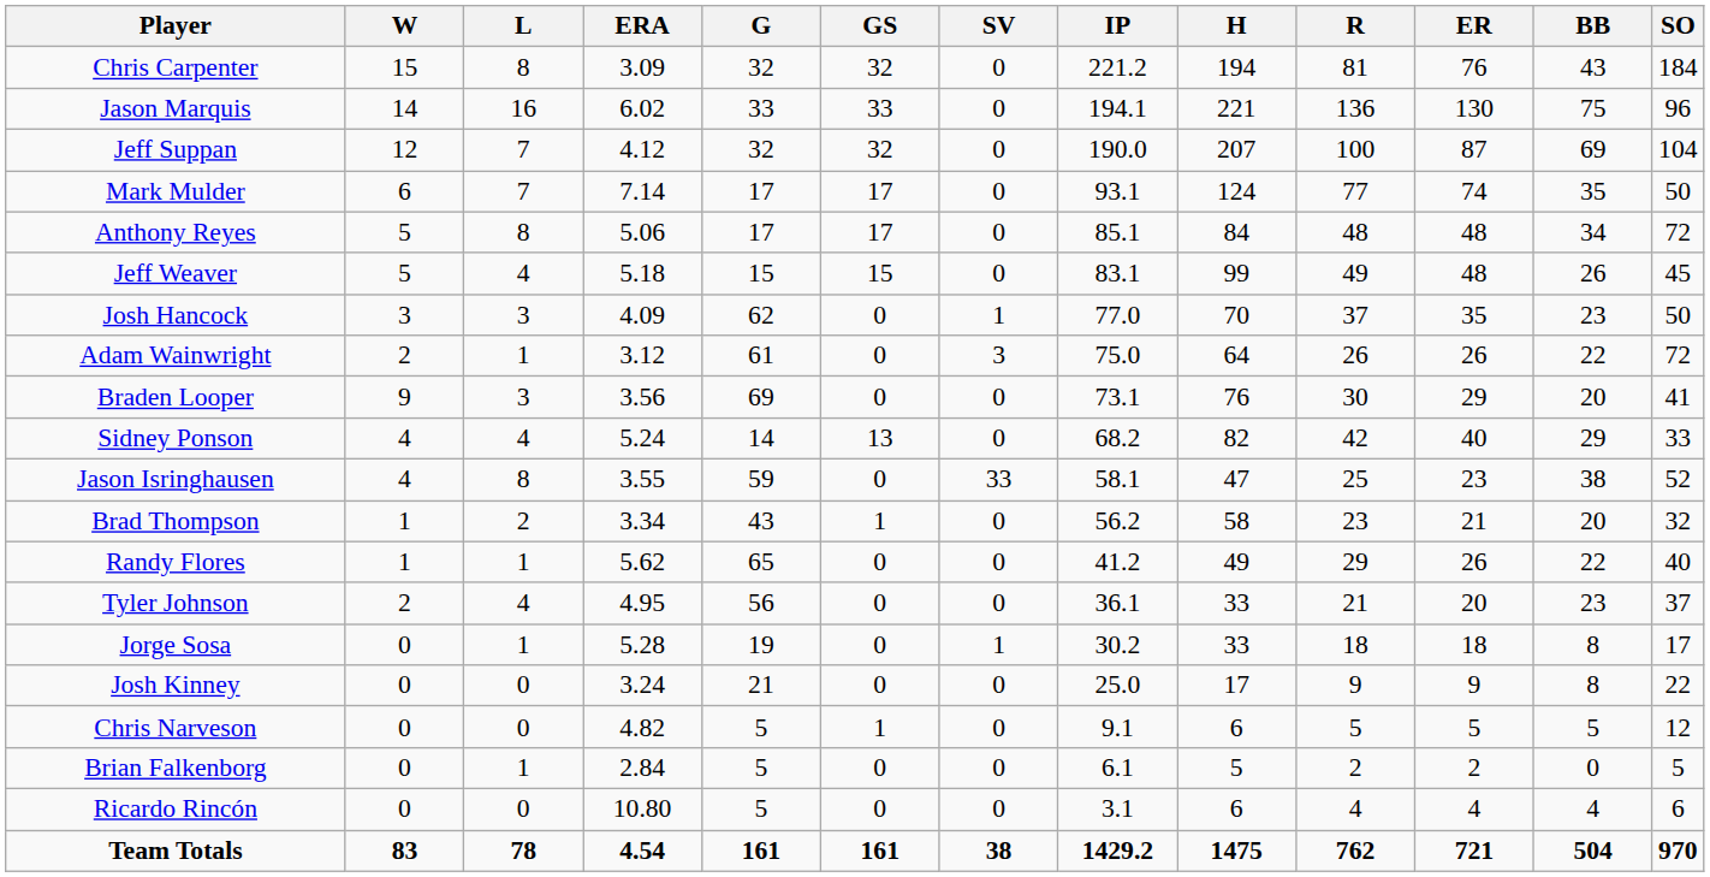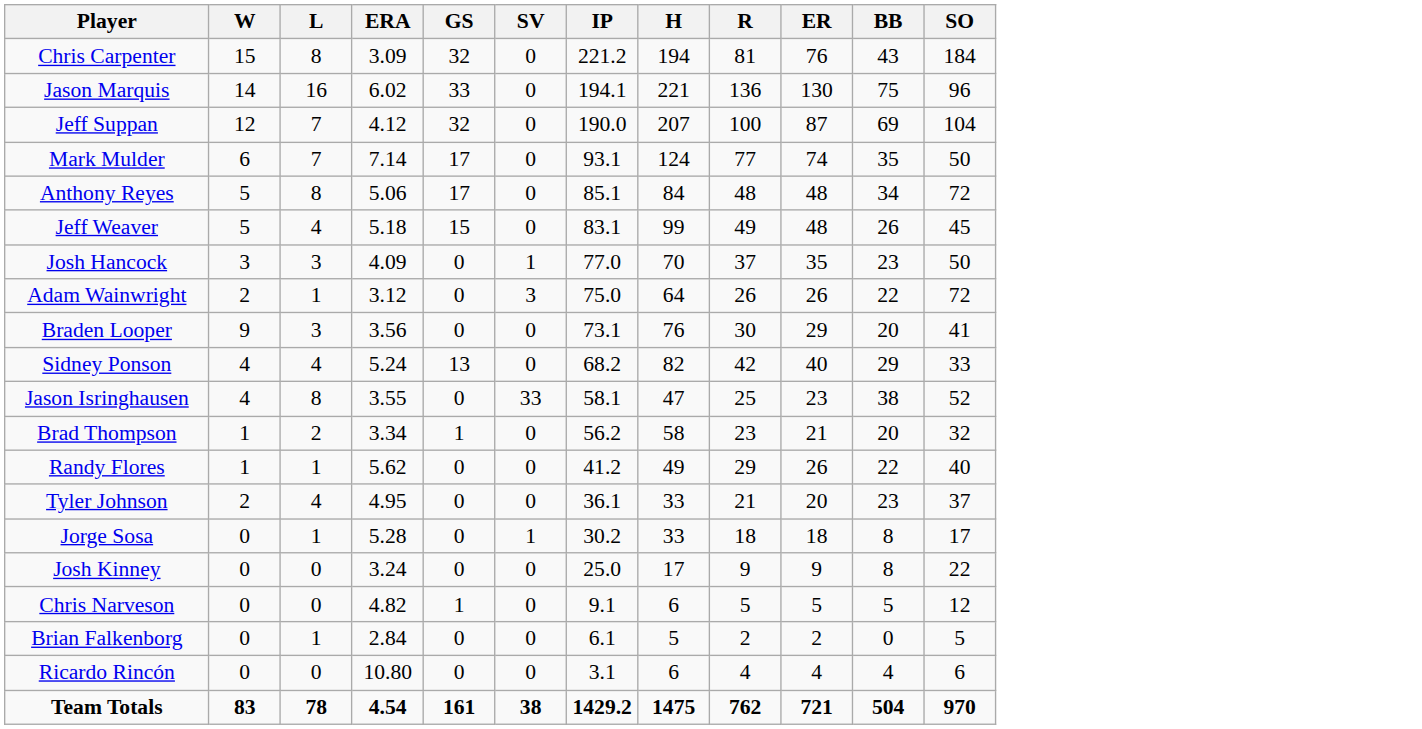 <table class=wikitable style="text-align:center">
 <tr>
 <th bgcolor=#DDDDFF; width="20%">Player</th>
 <th bgcolor=#DDDDFF; width="7%">W</th>
 <th bgcolor=#DDDDFF; width="7%">L</th>
 <th bgcolor=#DDDDFF; width="7%">ERA</th>
-<th bgcolor=#DDDDFF; width="7%">G</th>
 <th bgcolor=#DDDDFF; width="7%">GS</th>
 <th bgcolor=#DDDDFF; width="7%">SV</th>
 <th bgcolor=#DDDDFF; width="7%">IP</th>
 <th bgcolor=#DDDDFF; width="7%">H</th>
 <th bgcolor=#DDDDFF; width="7%">R</th>
 <th bgcolor=#DDDDFF; width="7%">ER</th>
 <th bgcolor=#DDDDFF; width="7%">BB</th>
 <th bgcolor=#DDDDFF; width="7%">SO</th>
 </tr>
 <tr>
 <td><a href='#'>Chris Carpenter</a></td>
 <td>15</td>
 <td>8</td>
 <td>3.09</td>
 <td>32</td>
-<td>32</td>
 <td>0</td>
 <td>221.2</td>
 <td>194</td>
 <td>81</td>
 <td>76</td>
 <td>43</td>
 <td>184</td>
 </tr>
 <tr>
 <td><a href='#'>Jason Marquis</a></td>
 <td>14</td>
 <td>16</td>
 <td>6.02</td>
-<td>33</td>
 <td>33</td>
 <td>0</td>
 <td>194.1</td>
 <td>221</td>
 <td>136</td>
 <td>130</td>
 <td>75</td>
 <td>96</td>
 </tr>
 <tr>
 <td><a href='#'>Jeff Suppan</a></td>
 <td>12</td>
 <td>7</td>
 <td>4.12</td>
 <td>32</td>
-<td>32</td>
 <td>0</td>
 <td>190.0</td>
 <td>207</td>
 <td>100</td>
 <td>87</td>
 <td>69</td>
 <td>104</td>
 </tr>
 <tr>
 <td><a href='#'>Mark Mulder</a></td>
 <td>6</td>
 <td>7</td>
 <td>7.14</td>
-<td>17</td>
 <td>17</td>
 <td>0</td>
 <td>93.1</td>
 <td>124</td>
 <td>77</td>
 <td>74</td>
 <td>35</td>
 <td>50</td>
 </tr>
 <tr>
 <td><a href='#'>Anthony Reyes</a></td>
 <td>5</td>
 <td>8</td>
 <td>5.06</td>
 <td>17</td>
-<td>17</td>
 <td>0</td>
 <td>85.1</td>
 <td>84</td>
 <td>48</td>
 <td>48</td>
 <td>34</td>
 <td>72</td>
 </tr>
 <tr>
 <td><a href='#'>Jeff Weaver</a></td>
 <td>5</td>
 <td>4</td>
 <td>5.18</td>
 <td>15</td>
-<td>15</td>
 <td>0</td>
 <td>83.1</td>
 <td>99</td>
 <td>49</td>
 <td>48</td>
 <td>26</td>
 <td>45</td>
 </tr>
 <tr>
 <td><a href='#'>Josh Hancock</a></td>
 <td>3</td>
 <td>3</td>
 <td>4.09</td>
-<td>62</td>
 <td>0</td>
 <td>1</td>
 <td>77.0</td>
 <td>70</td>
 <td>37</td>
 <td>35</td>
 <td>23</td>
 <td>50</td>
 </tr>
 <tr>
 <td><a href='#'>Adam Wainwright</a></td>
 <td>2</td>
 <td>1</td>
 <td>3.12</td>
-<td>61</td>
 <td>0</td>
 <td>3</td>
 <td>75.0</td>
 <td>64</td>
 <td>26</td>
 <td>26</td>
 <td>22</td>
 <td>72</td>
 </tr>
 <tr>
 <td><a href='#'>Braden Looper</a></td>
 <td>9</td>
 <td>3</td>
 <td>3.56</td>
-<td>69</td>
 <td>0</td>
 <td>0</td>
 <td>73.1</td>
 <td>76</td>
 <td>30</td>
 <td>29</td>
 <td>20</td>
 <td>41</td>
 </tr>
 <tr>
 <td><a href='#'>Sidney Ponson</a></td>
 <td>4</td>
 <td>4</td>
 <td>5.24</td>
-<td>14</td>
 <td>13</td>
 <td>0</td>
 <td>68.2</td>
 <td>82</td>
 <td>42</td>
 <td>40</td>
 <td>29</td>
 <td>33</td>
 </tr>
 <tr>
 <td><a href='#'>Jason Isringhausen</a></td>
 <td>4</td>
 <td>8</td>
 <td>3.55</td>
-<td>59</td>
 <td>0</td>
 <td>33</td>
 <td>58.1</td>
 <td>47</td>
 <td>25</td>
 <td>23</td>
 <td>38</td>
 <td>52</td>
 </tr>
 <tr>
 <td><a href='#'>Brad Thompson</a></td>
 <td>1</td>
 <td>2</td>
 <td>3.34</td>
-<td>43</td>
 <td>1</td>
 <td>0</td>
 <td>56.2</td>
 <td>58</td>
 <td>23</td>
 <td>21</td>
 <td>20</td>
 <td>32</td>
 </tr>
 <tr>
 <td><a href='#'>Randy Flores</a></td>
 <td>1</td>
 <td>1</td>
 <td>5.62</td>
-<td>65</td>
 <td>0</td>
 <td>0</td>
 <td>41.2</td>
 <td>49</td>
 <td>29</td>
 <td>26</td>
 <td>22</td>
 <td>40</td>
 </tr>
 <tr>
 <td><a href='#'>Tyler Johnson</a></td>
 <td>2</td>
 <td>4</td>
 <td>4.95</td>
-<td>56</td>
 <td>0</td>
 <td>0</td>
 <td>36.1</td>
 <td>33</td>
 <td>21</td>
 <td>20</td>
 <td>23</td>
 <td>37</td>
 </tr>
 <tr>
 <td><a href='#'>Jorge Sosa</a></td>
 <td>0</td>
 <td>1</td>
 <td>5.28</td>
-<td>19</td>
 <td>0</td>
 <td>1</td>
 <td>30.2</td>
 <td>33</td>
 <td>18</td>
 <td>18</td>
 <td>8</td>
 <td>17</td>
 </tr>
 <tr>
 <td><a href='#'>Josh Kinney</a></td>
 <td>0</td>
 <td>0</td>
 <td>3.24</td>
-<td>21</td>
 <td>0</td>
 <td>0</td>
 <td>25.0</td>
 <td>17</td>
 <td>9</td>
 <td>9</td>
 <td>8</td>
 <td>22</td>
 </tr>
 <tr>
 <td><a href='#'>Chris Narveson</a></td>
 <td>0</td>
 <td>0</td>
 <td>4.82</td>
-<td>5</td>
 <td>1</td>
 <td>0</td>
 <td>9.1</td>
 <td>6</td>
 <td>5</td>
 <td>5</td>
 <td>5</td>
 <td>12</td>
 </tr>
 <tr>
 <td><a href='#'>Brian Falkenborg</a></td>
 <td>0</td>
 <td>1</td>
 <td>2.84</td>
-<td>5</td>
 <td>0</td>
 <td>0</td>
 <td>6.1</td>
 <td>5</td>
 <td>2</td>
 <td>2</td>
 <td>0</td>
 <td>5</td>
 </tr>
 <tr>
 <td><a href='#'>Ricardo Rincón</a></td>
 <td>0</td>
 <td>0</td>
 <td>10.80</td>
-<td>5</td>
 <td>0</td>
 <td>0</td>
 <td>3.1</td>
 <td>6</td>
 <td>4</td>
 <td>4</td>
 <td>4</td>
 <td>6</td>
 </tr>
 <tr>
 <td><strong>Team Totals</strong></td>
 <td><strong>83</strong></td>
 <td><strong>78</strong></td>
 <td><strong>4.54</strong></td>
 <td><strong>161</strong></td>
-<td><strong>161</strong></td>
 <td><strong>38</strong></td>
 <td><strong>1429.2</strong></td>
 <td><strong>1475</strong></td>
 <td><strong>762</strong></td>
 <td><strong>721</strong></td>
 <td><strong>504</strong></td>
 <td><strong>970</strong></td>
 </tr>
 </table>
